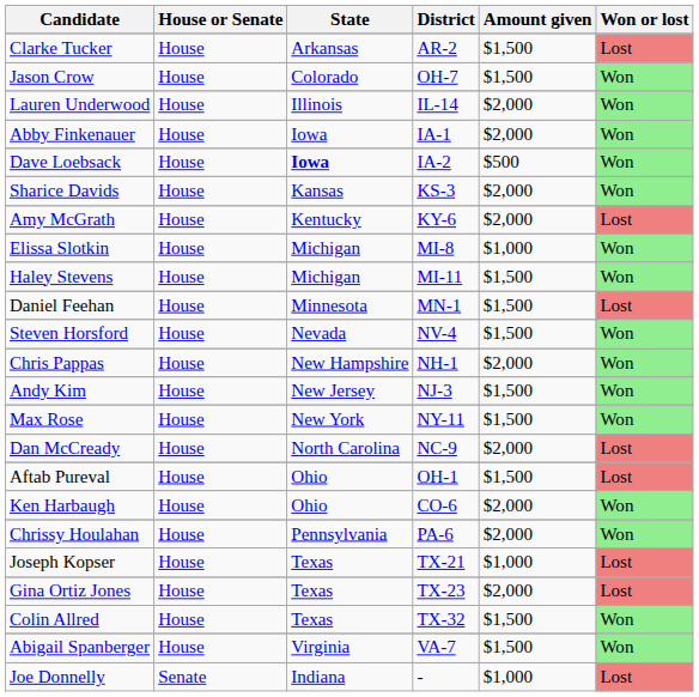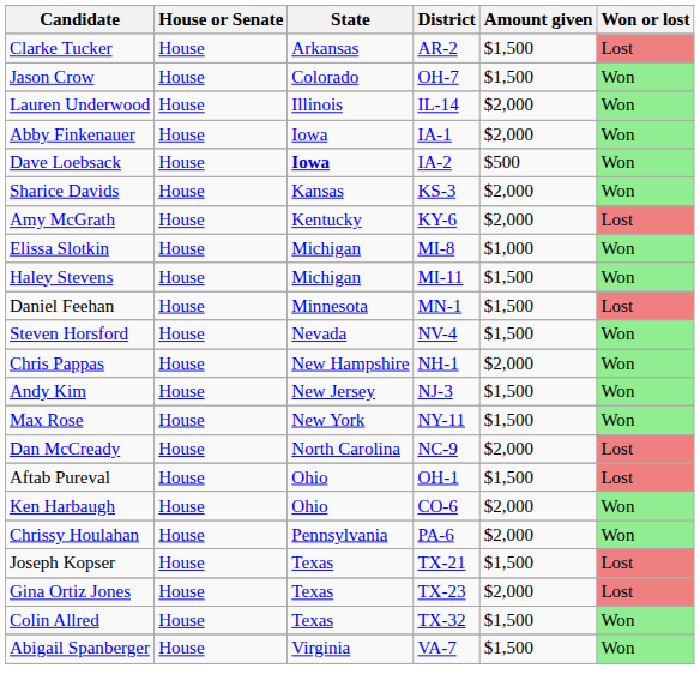 <table class="wikitable sortable">
 <tr>
 </tr>
 <tr>
 <th>Candidate</th>
 <th>House or Senate</th>
 <th>State</th>
 <th>District</th>
 <th>Amount given</th>
 <th>Won or lost</th>
 </tr>
 <tr>
 </tr>
 <tr>
 <td><a href='#'>Clarke Tucker</a></td>
 <td><a href='#'>House</a></td>
 <td><a href='#'>Arkansas</a></td>
 <td><a href='#'>AR-2</a></td>
 <td>$1,500</td>
 <td style="background:LightCoral">Lost</td>
 </tr>
 <tr>
 </tr>
 <tr>
 <td><a href='#'>Jason Crow</a></td>
 <td><a href='#'>House</a></td>
 <td><a href='#'>Colorado</a></td>
 <td><a href='#'>OH-7</a></td>
 <td>$1,500</td>
 <td style="background:LightGreen">Won</td>
 </tr>
 <tr>
 </tr>
 <tr>
 <td><a href='#'>Lauren Underwood</a></td>
 <td><a href='#'>House</a></td>
 <td><a href='#'>Illinois</a></td>
 <td><a href='#'>IL-14</a></td>
 <td>$2,000</td>
 <td style="background:LightGreen">Won</td>
 </tr>
 <tr>
 </tr>
 <tr>
 <td><a href='#'>Abby Finkenauer</a></td>
 <td><a href='#'>House</a></td>
 <td><a href='#'>Iowa</a></td>
 <td><a href='#'>IA-1</a></td>
 <td>$2,000</td>
 <td style="background:LightGreen">Won</td>
 </tr>
 <tr>
 </tr>
 <tr>
 <td><a href='#'>Dave Loebsack</a></td>
 <td><a href='#'>House</a></td>
 <td><strong><a href='#'>Iowa</a></strong></td>
 <td><a href='#'>IA-2</a></td>
 <td>$500</td>
 <td style="background:LightGreen">Won</td>
 </tr>
 <tr>
 </tr>
 <tr>
 <td><a href='#'>Sharice Davids</a></td>
 <td><a href='#'>House</a></td>
 <td><a href='#'>Kansas</a></td>
 <td><a href='#'>KS-3</a></td>
 <td>$2,000</td>
 <td style="background:LightGreen">Won</td>
 </tr>
 <tr>
 </tr>
 <tr>
 <td><a href='#'>Amy McGrath</a></td>
 <td><a href='#'>House</a></td>
 <td><a href='#'>Kentucky</a></td>
 <td><a href='#'>KY-6</a></td>
 <td>$2,000</td>
 <td style="background:LightCoral">Lost</td>
 </tr>
 <tr>
 </tr>
 <tr>
 <td><a href='#'>Elissa Slotkin</a></td>
 <td><a href='#'>House</a></td>
 <td><a href='#'>Michigan</a></td>
 <td><a href='#'>MI-8</a></td>
 <td>$1,000</td>
 <td style="background:LightGreen">Won</td>
 </tr>
 <tr>
 </tr>
 <tr>
 <td><a href='#'>Haley Stevens</a></td>
 <td><a href='#'>House</a></td>
 <td><a href='#'>Michigan</a></td>
 <td><a href='#'>MI-11</a></td>
 <td>$1,500</td>
 <td style="background:LightGreen">Won</td>
 </tr>
 <tr>
 </tr>
 <tr>
 <td>Daniel Feehan</td>
 <td><a href='#'>House</a></td>
 <td><a href='#'>Minnesota</a></td>
 <td><a href='#'>MN-1</a></td>
 <td>$1,500</td>
 <td style="background:LightCoral">Lost</td>
 </tr>
 <tr>
 </tr>
 <tr>
 <td><a href='#'>Steven Horsford</a></td>
 <td><a href='#'>House</a></td>
 <td><a href='#'>Nevada</a></td>
 <td><a href='#'>NV-4</a></td>
 <td>$1,500</td>
 <td style="background:LightGreen">Won</td>
 </tr>
 <tr>
 </tr>
 <tr>
 <td><a href='#'>Chris Pappas</a></td>
 <td><a href='#'>House</a></td>
 <td><a href='#'>New Hampshire</a></td>
 <td><a href='#'>NH-1</a></td>
 <td>$2,000</td>
 <td style="background:LightGreen">Won</td>
 </tr>
 <tr>
 </tr>
 <tr>
 <td><a href='#'>Andy Kim</a></td>
 <td><a href='#'>House</a></td>
 <td><a href='#'>New Jersey</a></td>
 <td><a href='#'>NJ-3</a></td>
 <td>$1,500</td>
 <td style="background:LightGreen">Won</td>
 </tr>
 <tr>
 </tr>
 <tr>
 <td><a href='#'>Max Rose</a></td>
 <td><a href='#'>House</a></td>
 <td><a href='#'>New York</a></td>
 <td><a href='#'>NY-11</a></td>
 <td>$1,500</td>
 <td style="background:LightGreen">Won</td>
 </tr>
 <tr>
 </tr>
 <tr>
 <td><a href='#'>Dan McCready</a></td>
 <td><a href='#'>House</a></td>
 <td><a href='#'>North Carolina</a></td>
 <td><a href='#'>NC-9</a></td>
 <td>$2,000</td>
 <td style="background:LightCoral">Lost</td>
 </tr>
 <tr>
 </tr>
 <tr>
 <td>Aftab Pureval</td>
 <td><a href='#'>House</a></td>
 <td><a href='#'>Ohio</a></td>
 <td><a href='#'>OH-1</a></td>
 <td>$1,500</td>
 <td style="background:LightCoral">Lost</td>
 </tr>
 <tr>
 </tr>
 <tr>
 <td><a href='#'>Ken Harbaugh</a></td>
 <td><a href='#'>House</a></td>
 <td><a href='#'>Ohio</a></td>
 <td><a href='#'>CO-6</a></td>
 <td>$2,000</td>
 <td style="background:LightGreen">Won</td>
 </tr>
 <tr>
 </tr>
 <tr>
 <td><a href='#'>Chrissy Houlahan</a></td>
 <td><a href='#'>House</a></td>
 <td><a href='#'>Pennsylvania</a></td>
 <td><a href='#'>PA-6</a></td>
 <td>$2,000</td>
 <td style="background:LightGreen">Won</td>
 </tr>
 <tr>
 </tr>
 <tr>
 <td>Joseph Kopser</td>
 <td><a href='#'>House</a></td>
 <td><a href='#'>Texas</a></td>
 <td><a href='#'>TX-21</a></td>
-<td>$1,000</td>
+<td>$1,500</td>
 <td style="background:LightCoral">Lost</td>
 </tr>
 <tr>
 </tr>
 <tr>
 <td><a href='#'>Gina Ortiz Jones</a></td>
 <td><a href='#'>House</a></td>
 <td><a href='#'>Texas</a></td>
 <td><a href='#'>TX-23</a></td>
 <td>$2,000</td>
 <td style="background:LightCoral">Lost</td>
 </tr>
 <tr>
 </tr>
 <tr>
 <td><a href='#'>Colin Allred</a></td>
 <td><a href='#'>House</a></td>
 <td><a href='#'>Texas</a></td>
 <td><a href='#'>TX-32</a></td>
 <td>$1,500</td>
 <td style="background:LightGreen">Won</td>
 </tr>
 <tr>
 </tr>
 <tr>
 <td><a href='#'>Abigail Spanberger</a></td>
 <td><a href='#'>House</a></td>
 <td><a href='#'>Virginia</a></td>
 <td><a href='#'>VA-7</a></td>
 <td>$1,500</td>
 <td style="background:LightGreen">Won</td>
 </tr>
 <tr>
 </tr>
-<tr>
-<td><a href='#'>Joe Donnelly</a></td>
-<td><a href='#'>Senate</a></td>
-<td><a href='#'>Indiana</a></td>
-<td>-</td>
-<td>$1,000</td>
-<td style="background:LightCoral">Lost</td>
-</tr>
 </table>
